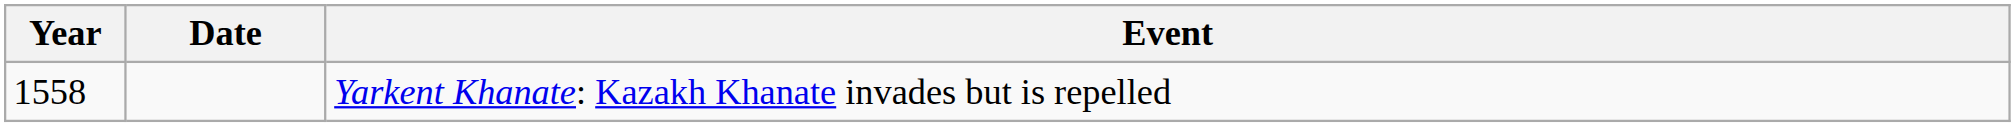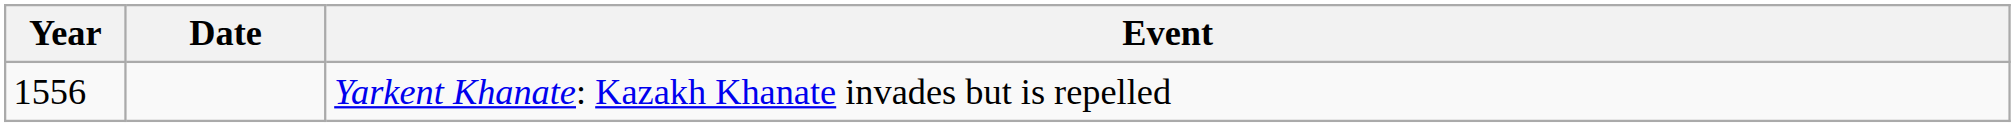 <table class="wikitable" width="100%">
 <tr>
 <th style="width:6%">Year</th>
 <th style="width:10%">Date</th>
 <th>Event</th>
 </tr>
 <tr>
-<td>1558</td>
+<td>1556</td>
 <td></td>
 <td><em><a href='#'>Yarkent Khanate</a></em>: <a href='#'>Kazakh Khanate</a> invades but is repelled</td>
 </tr>
 </table>
